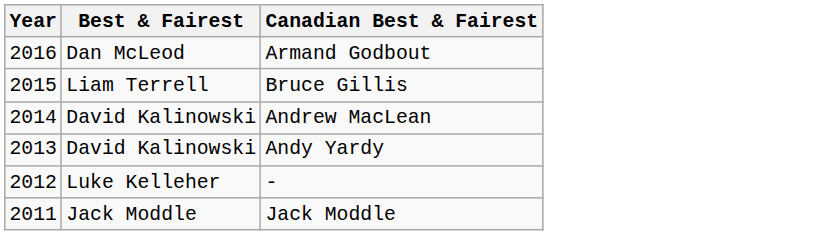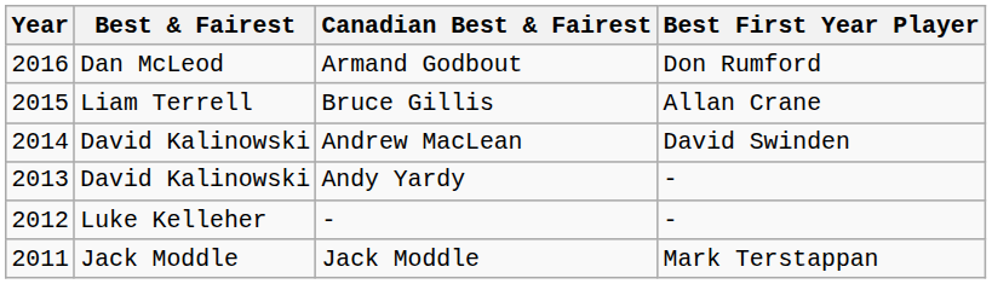 <table class="wikitable">
 <tr>
 <th>Year</th>
 <th>Best & Fairest</th>
 <th>Canadian Best & Fairest</th>
+<th>Best First Year Player</th>
 </tr>
 <tr>
 <td>2016</td>
 <td>Dan McLeod</td>
 <td>Armand Godbout</td>
+<td>Don Rumford</td>
 </tr>
 <tr>
 <td>2015</td>
 <td>Liam Terrell</td>
 <td>Bruce Gillis</td>
+<td>Allan Crane</td>
 </tr>
 <tr>
 <td>2014</td>
 <td>David Kalinowski</td>
 <td>Andrew MacLean</td>
+<td>David Swinden</td>
 </tr>
 <tr>
 <td>2013</td>
 <td>David Kalinowski</td>
 <td>Andy Yardy</td>
+<td>-</td>
 </tr>
 <tr>
 <td>2012</td>
 <td>Luke Kelleher</td>
+<td>-</td>
 <td>-</td>
 </tr>
 <tr>
 <td>2011</td>
 <td>Jack Moddle</td>
 <td>Jack Moddle</td>
+<td>Mark Terstappan</td>
 </tr>
 </table>
